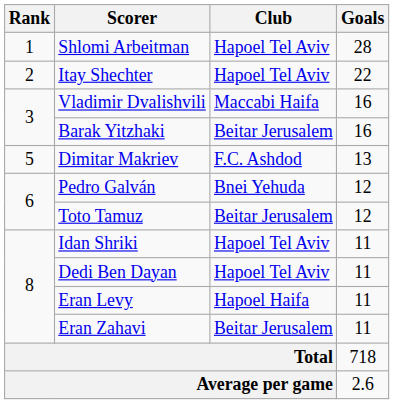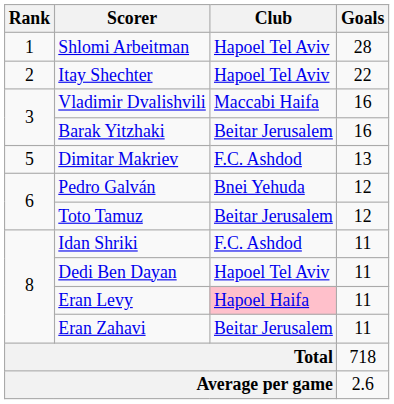 <table class="wikitable">
 <tr>
 <th>Rank</th>
 <th>Scorer</th>
 <th>Club</th>
 <th>Goals</th>
 </tr>
 <tr>
 <td align="center">1</td>
 <td> <a href='#'>Shlomi Arbeitman</a></td>
 <td><a href='#'>Hapoel Tel Aviv</a></td>
 <td align="center">28</td>
 </tr>
 <tr>
 <td align="center">2</td>
 <td> <a href='#'>Itay Shechter</a></td>
 <td><a href='#'>Hapoel Tel Aviv</a></td>
 <td align="center">22</td>
 </tr>
 <tr>
 <td rowspan="2" align="center">3</td>
 <td> <a href='#'>Vladimir Dvalishvili</a></td>
 <td><a href='#'>Maccabi Haifa</a></td>
 <td align="center">16</td>
 </tr>
 <tr>
 <td> <a href='#'>Barak Yitzhaki</a></td>
 <td><a href='#'>Beitar Jerusalem</a></td>
 <td align="center">16</td>
 </tr>
 <tr>
 <td align="center">5</td>
 <td> <a href='#'>Dimitar Makriev</a></td>
 <td><a href='#'>F.C. Ashdod</a></td>
 <td align="center">13</td>
 </tr>
 <tr>
 <td rowspan="2" align="center">6</td>
 <td> <a href='#'>Pedro Galván</a></td>
 <td><a href='#'>Bnei Yehuda</a></td>
 <td align="center">12</td>
 </tr>
 <tr>
 <td> <a href='#'>Toto Tamuz</a></td>
 <td><a href='#'>Beitar Jerusalem</a></td>
 <td align="center">12</td>
 </tr>
 <tr>
 <td rowspan="4" align="center">8</td>
 <td> <a href='#'>Idan Shriki</a></td>
-<td><a href='#'>Hapoel Tel Aviv</a></td>
+<td><a href='#'>F.C. Ashdod</a></td>
 <td align="center">11</td>
 </tr>
 <tr>
 <td> <a href='#'>Dedi Ben Dayan</a></td>
 <td><a href='#'>Hapoel Tel Aviv</a></td>
 <td align="center">11</td>
 </tr>
 <tr>
 <td> <a href='#'>Eran Levy</a></td>
-<td><a href='#'>Hapoel Haifa</a></td>
+<td style="background: pink;"><a href='#'>Hapoel Haifa</a></td>
 <td align="center">11</td>
 </tr>
 <tr>
 <td> <a href='#'>Eran Zahavi</a></td>
 <td><a href='#'>Beitar Jerusalem</a></td>
 <td align="center">11</td>
 </tr>
 <tr>
 <td bgcolor="#F2F2F2" colspan="3" align="right"><strong>Total</strong></td>
 <td align="center">718</td>
 </tr>
 <tr>
 <td bgcolor="#F2F2F2" colspan="3" align="right"><strong>Average per game</strong></td>
 <td align="center">2.6</td>
 </tr>
 </table>
